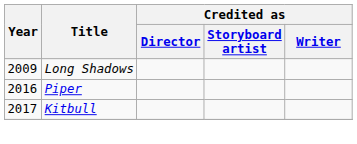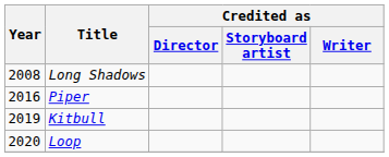 <table class="wikitable">
 <tr style="background:#ccc; text-align:center;">
 <th rowspan="2" style="width:33px;">Year</th>
 <th rowspan="2">Title</th>
 <th colspan="3">Credited as</th>
 </tr>
 <tr>
 <th width="65"><a href='#'>Director</a></th>
 <th width="65"><a href='#'>Storyboard artist</a></th>
 <th width="65"><a href='#'>Writer</a></th>
 </tr>
 <tr>
-<td>2009</td>
+<td>2008</td>
 <td><em>Long Shadows</em></td>
 <td></td>
 <td></td>
 <td></td>
 </tr>
 <tr>
 <td>2016</td>
 <td><em><a href='#'>Piper</a></em></td>
 <td></td>
 <td></td>
 <td></td>
 </tr>
 <tr>
-<td>2017</td>
+<td>2019</td>
 <td><em><a href='#'>Kitbull</a></em></td>
+<td></td>
+<td></td>
+<td></td>
+</tr>
+<tr>
+<td>2020</td>
+<td><em><a href='#'>Loop</a></em></td>
 <td></td>
 <td></td>
 <td></td>
 </tr>
 <tr>
 </tr>
 </table>
